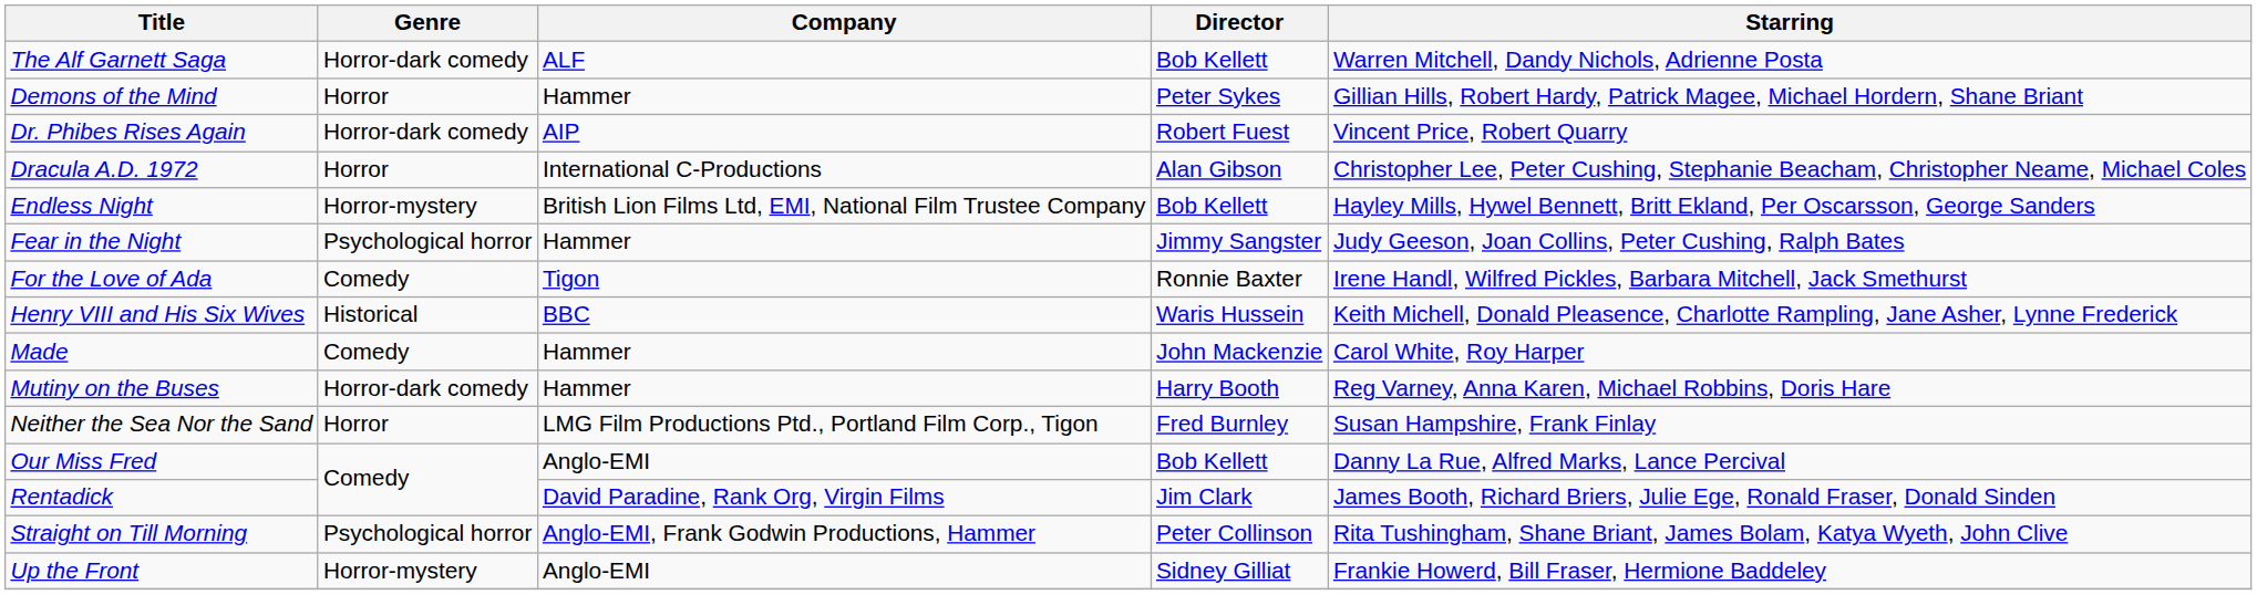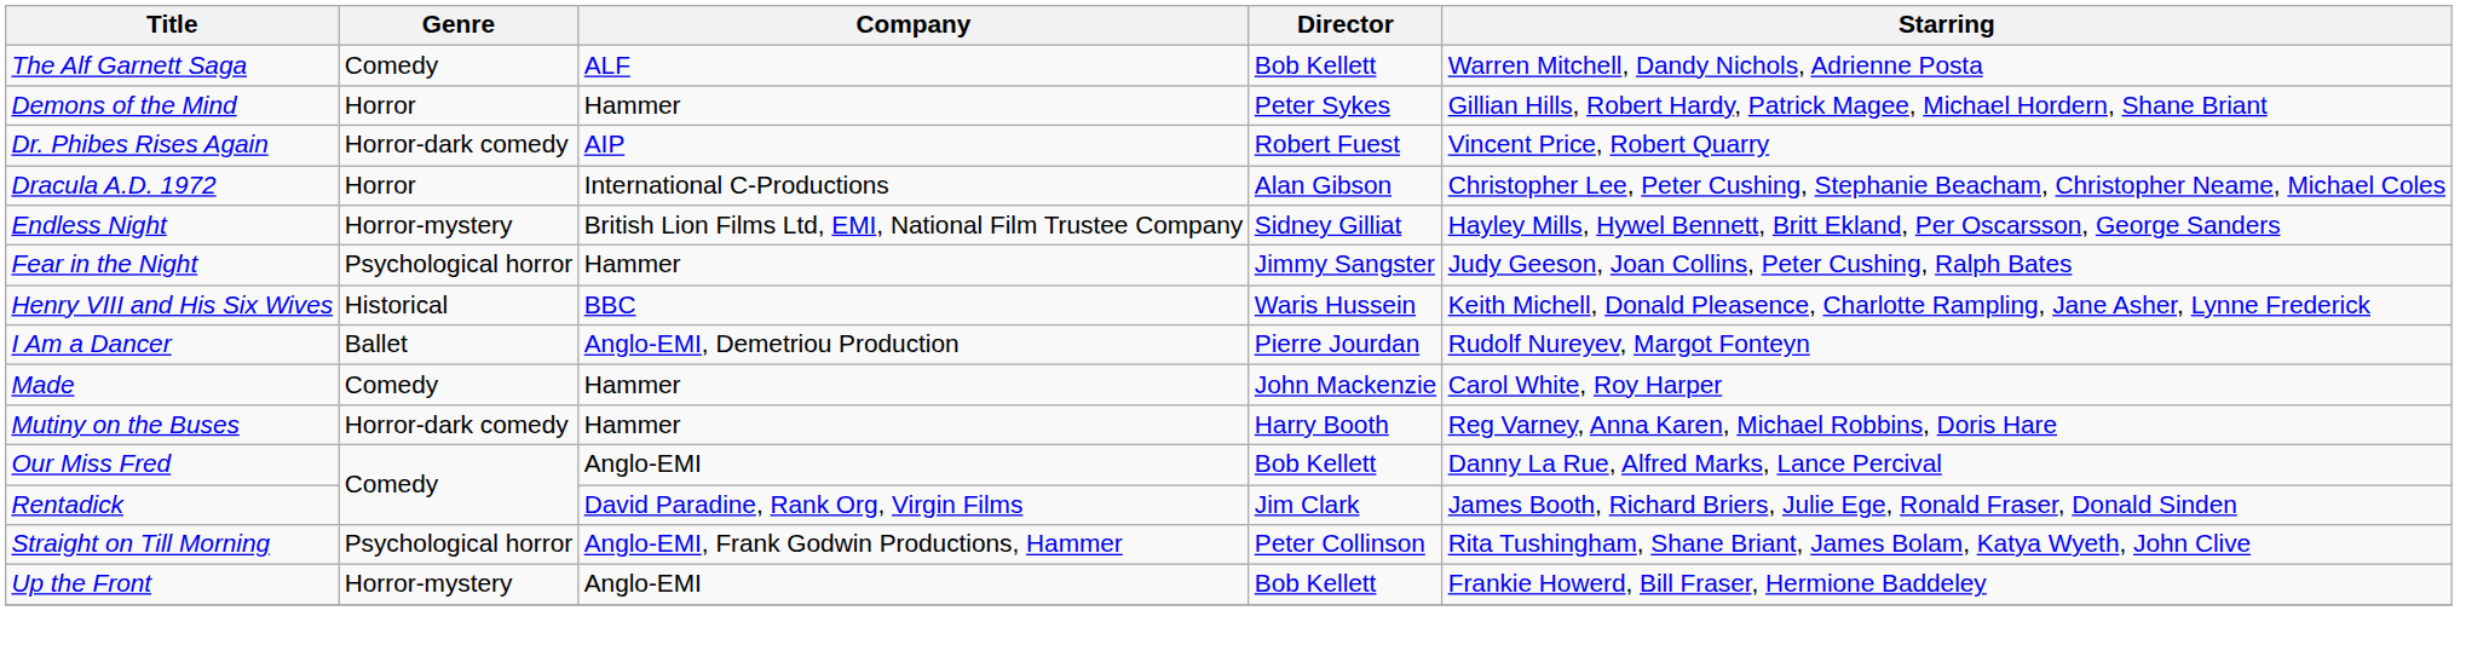 <table class="wikitable unsortable">
 <tr>
 <th>Title</th>
 <th>Genre</th>
 <th>Company</th>
 <th>Director</th>
 <th>Starring</th>
 </tr>
 <tr>
 <td><em><a href='#'>The Alf Garnett Saga</a></em></td>
-<td>Horror-dark comedy</td>
+<td>Comedy</td>
 <td><a href='#'>ALF</a></td>
 <td><a href='#'>Bob Kellett</a></td>
 <td><a href='#'>Warren Mitchell</a>, <a href='#'>Dandy Nichols</a>, <a href='#'>Adrienne Posta</a></td>
 </tr>
 <tr>
 <td><em><a href='#'>Demons of the Mind</a></em></td>
 <td>Horror</td>
 <td>Hammer</td>
 <td><a href='#'>Peter Sykes</a></td>
 <td><a href='#'>Gillian Hills</a>, <a href='#'>Robert Hardy</a>, <a href='#'>Patrick Magee</a>, <a href='#'>Michael Hordern</a>, <a href='#'>Shane Briant</a></td>
 </tr>
 <tr>
 <td><em><a href='#'>Dr. Phibes Rises Again</a></em></td>
 <td>Horror-dark comedy</td>
 <td><a href='#'>AIP</a></td>
 <td><a href='#'>Robert Fuest</a></td>
 <td><a href='#'>Vincent Price</a>, <a href='#'>Robert Quarry</a></td>
 </tr>
 <tr>
 <td><em><a href='#'>Dracula A.D. 1972</a></em></td>
 <td>Horror</td>
 <td>International C-Productions</td>
 <td><a href='#'>Alan Gibson</a></td>
 <td><a href='#'>Christopher Lee</a>, <a href='#'>Peter Cushing</a>, <a href='#'>Stephanie Beacham</a>, <a href='#'>Christopher Neame</a>, <a href='#'>Michael Coles</a></td>
 </tr>
 <tr>
 <td><em><a href='#'>Endless Night</a></em></td>
 <td>Horror-mystery</td>
 <td>British Lion Films Ltd, <a href='#'>EMI</a>, National Film Trustee Company</td>
-<td><a href='#'>Bob Kellett</a></td>
+<td><a href='#'>Sidney Gilliat</a></td>
 <td><a href='#'>Hayley Mills</a>, <a href='#'>Hywel Bennett</a>, <a href='#'>Britt Ekland</a>, <a href='#'>Per Oscarsson</a>, <a href='#'>George Sanders</a></td>
 </tr>
 <tr>
 <td><em><a href='#'>Fear in the Night</a></em></td>
 <td>Psychological horror</td>
 <td>Hammer</td>
 <td><a href='#'>Jimmy Sangster</a></td>
 <td><a href='#'>Judy Geeson</a>, <a href='#'>Joan Collins</a>, <a href='#'>Peter Cushing</a>, <a href='#'>Ralph Bates</a></td>
 </tr>
 <tr>
-<td><em><a href='#'>For the Love of Ada</a></em></td>
-<td>Comedy</td>
-<td><a href='#'>Tigon</a></td>
-<td>Ronnie Baxter</td>
-<td><a href='#'>Irene Handl</a>, <a href='#'>Wilfred Pickles</a>, <a href='#'>Barbara Mitchell</a>, <a href='#'>Jack Smethurst</a></td>
-</tr>
-<tr>
 <td><em><a href='#'>Henry VIII and His Six Wives</a></em></td>
 <td>Historical</td>
 <td><a href='#'>BBC</a></td>
 <td><a href='#'>Waris Hussein</a></td>
 <td><a href='#'>Keith Michell</a>, <a href='#'>Donald Pleasence</a>, <a href='#'>Charlotte Rampling</a>, <a href='#'>Jane Asher</a>, <a href='#'>Lynne Frederick</a></td>
+</tr>
+<tr>
+<td><em><a href='#'>I Am a Dancer</a></em></td>
+<td>Ballet</td>
+<td><a href='#'>Anglo-EMI</a>, Demetriou Production</td>
+<td><a href='#'>Pierre Jourdan</a></td>
+<td><a href='#'>Rudolf Nureyev</a>, <a href='#'>Margot Fonteyn</a></td>
 </tr>
 <tr>
 <td><em><a href='#'>Made</a></em></td>
 <td>Comedy</td>
 <td>Hammer</td>
 <td><a href='#'>John Mackenzie</a></td>
 <td><a href='#'>Carol White</a>, <a href='#'>Roy Harper</a></td>
 </tr>
 <tr>
 <td><em><a href='#'>Mutiny on the Buses</a></em></td>
 <td>Horror-dark comedy</td>
 <td>Hammer</td>
 <td><a href='#'>Harry Booth</a></td>
 <td><a href='#'>Reg Varney</a>, <a href='#'>Anna Karen</a>, <a href='#'>Michael Robbins</a>, <a href='#'>Doris Hare</a></td>
-</tr>
-<tr>
-<td><em>Neither the Sea Nor the Sand</em></td>
-<td>Horror</td>
-<td>LMG Film Productions Ptd., Portland Film Corp., Tigon</td>
-<td><a href='#'>Fred Burnley</a></td>
-<td><a href='#'>Susan Hampshire</a>, <a href='#'>Frank Finlay</a></td>
 </tr>
 <tr>
 <td><em><a href='#'>Our Miss Fred</a></em></td>
 <td rowspan="2">Comedy</td>
 <td>Anglo-EMI</td>
 <td><a href='#'>Bob Kellett</a></td>
 <td><a href='#'>Danny La Rue</a>, <a href='#'>Alfred Marks</a>, <a href='#'>Lance Percival</a></td>
 </tr>
 <tr>
 <td><em><a href='#'>Rentadick</a></em></td>
 <td><a href='#'>David Paradine</a>, <a href='#'>Rank Org</a>, <a href='#'>Virgin Films</a></td>
 <td><a href='#'>Jim Clark</a></td>
 <td><a href='#'>James Booth</a>, <a href='#'>Richard Briers</a>, <a href='#'>Julie Ege</a>, <a href='#'>Ronald Fraser</a>, <a href='#'>Donald Sinden</a></td>
 </tr>
 <tr>
 <td><em><a href='#'>Straight on Till Morning</a></em></td>
 <td>Psychological horror</td>
 <td><a href='#'>Anglo-EMI</a>, Frank Godwin Productions, <a href='#'>Hammer</a></td>
 <td><a href='#'>Peter Collinson</a></td>
 <td><a href='#'>Rita Tushingham</a>, <a href='#'>Shane Briant</a>, <a href='#'>James Bolam</a>, <a href='#'>Katya Wyeth</a>, <a href='#'>John Clive</a></td>
 </tr>
 <tr>
 <td><em><a href='#'>Up the Front</a></em></td>
 <td>Horror-mystery</td>
 <td>Anglo-EMI</td>
-<td><a href='#'>Sidney Gilliat</a></td>
+<td><a href='#'>Bob Kellett</a></td>
 <td><a href='#'>Frankie Howerd</a>, <a href='#'>Bill Fraser</a>, <a href='#'>Hermione Baddeley</a></td>
 </tr>
 <tr>
 </tr>
 </table>
